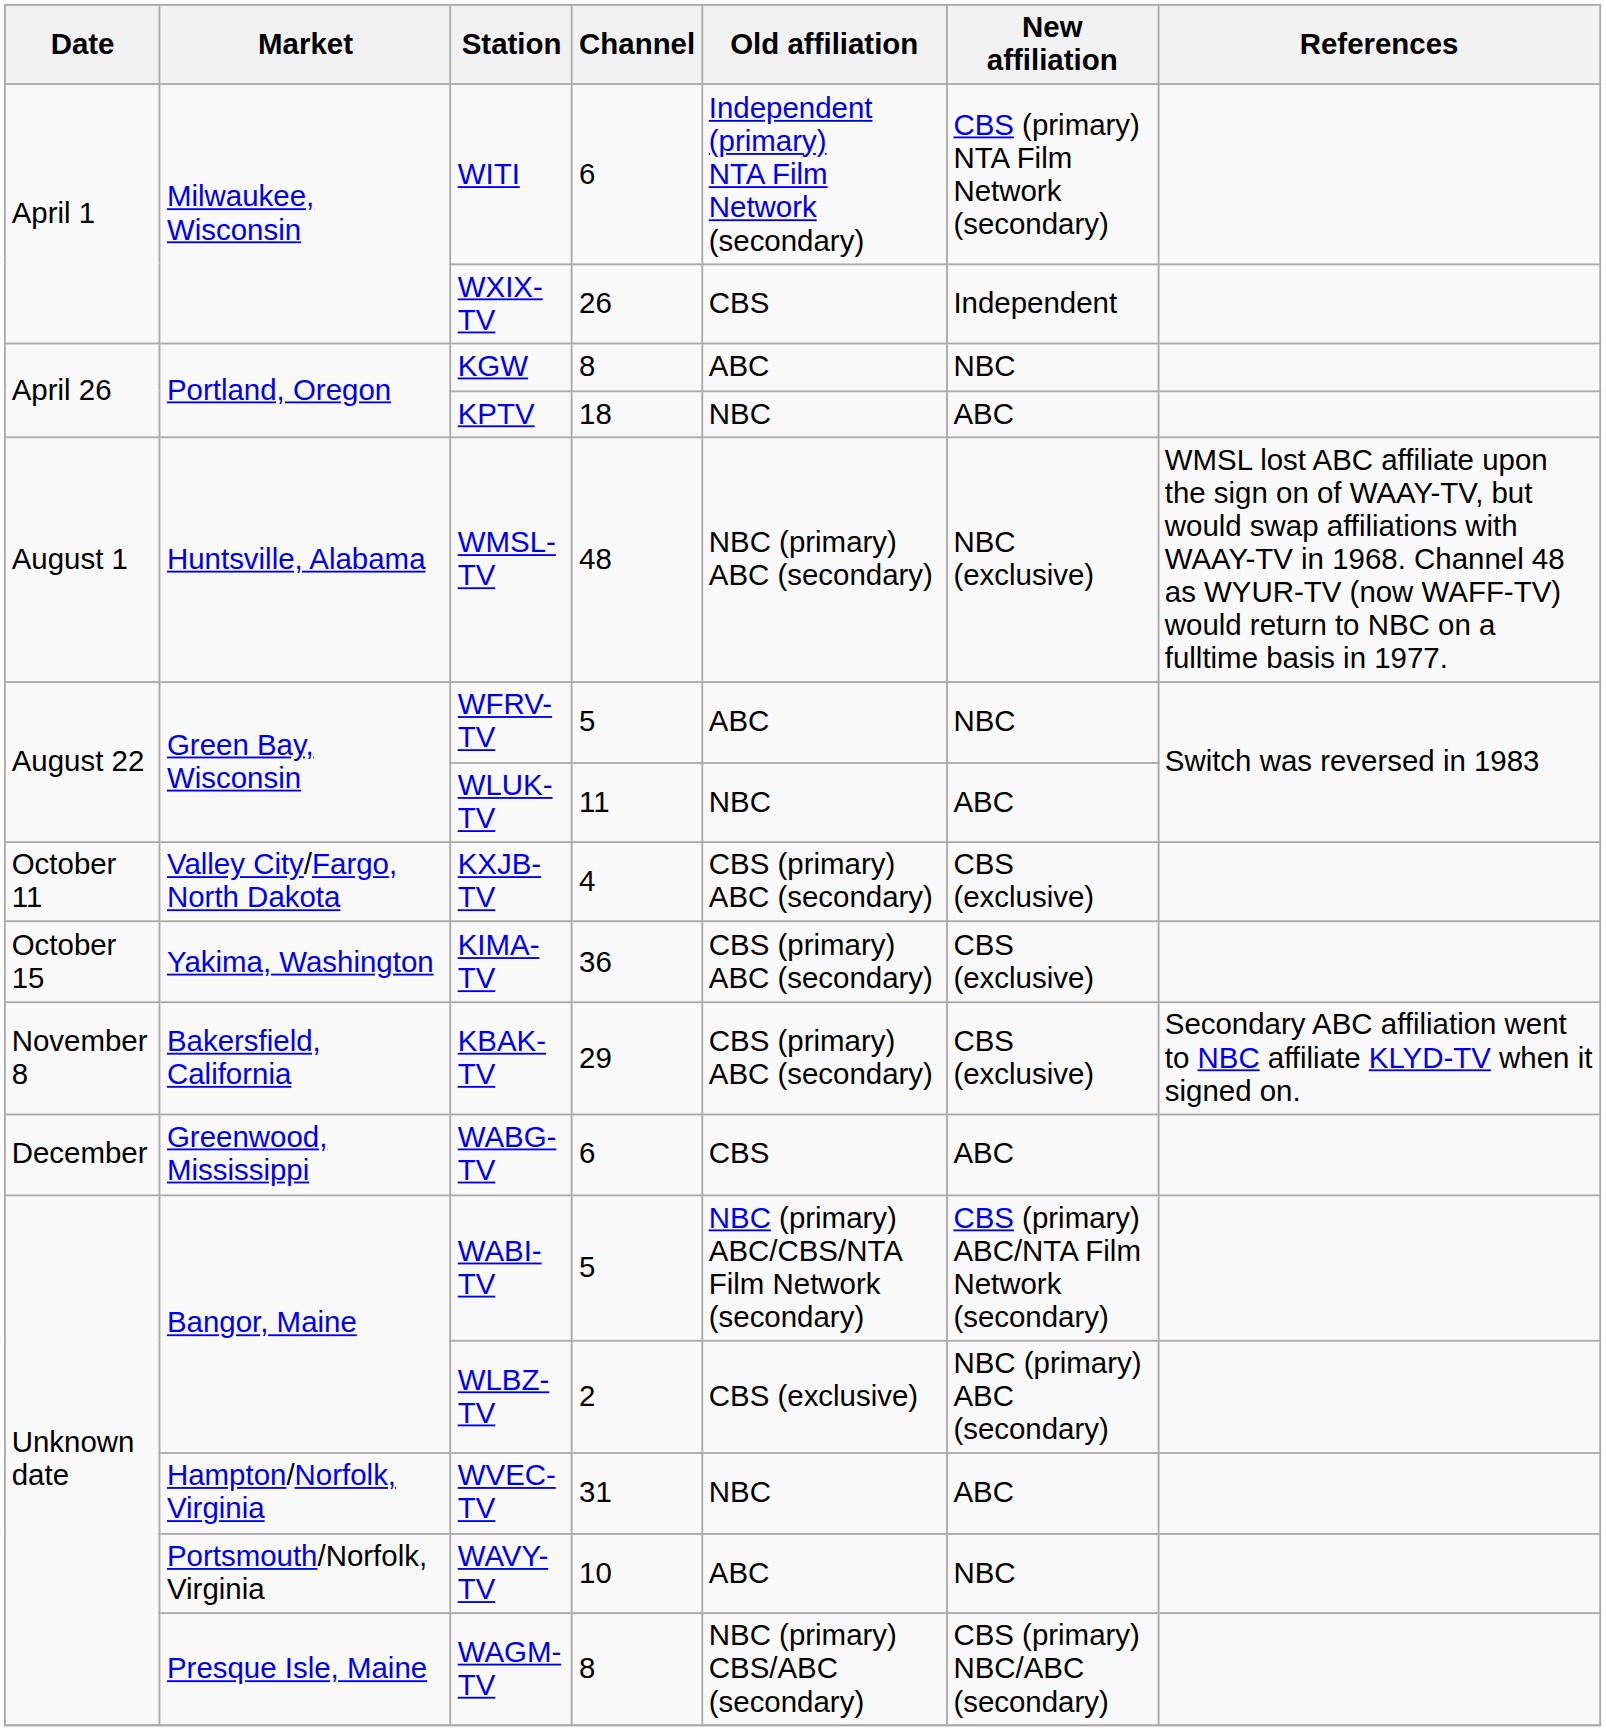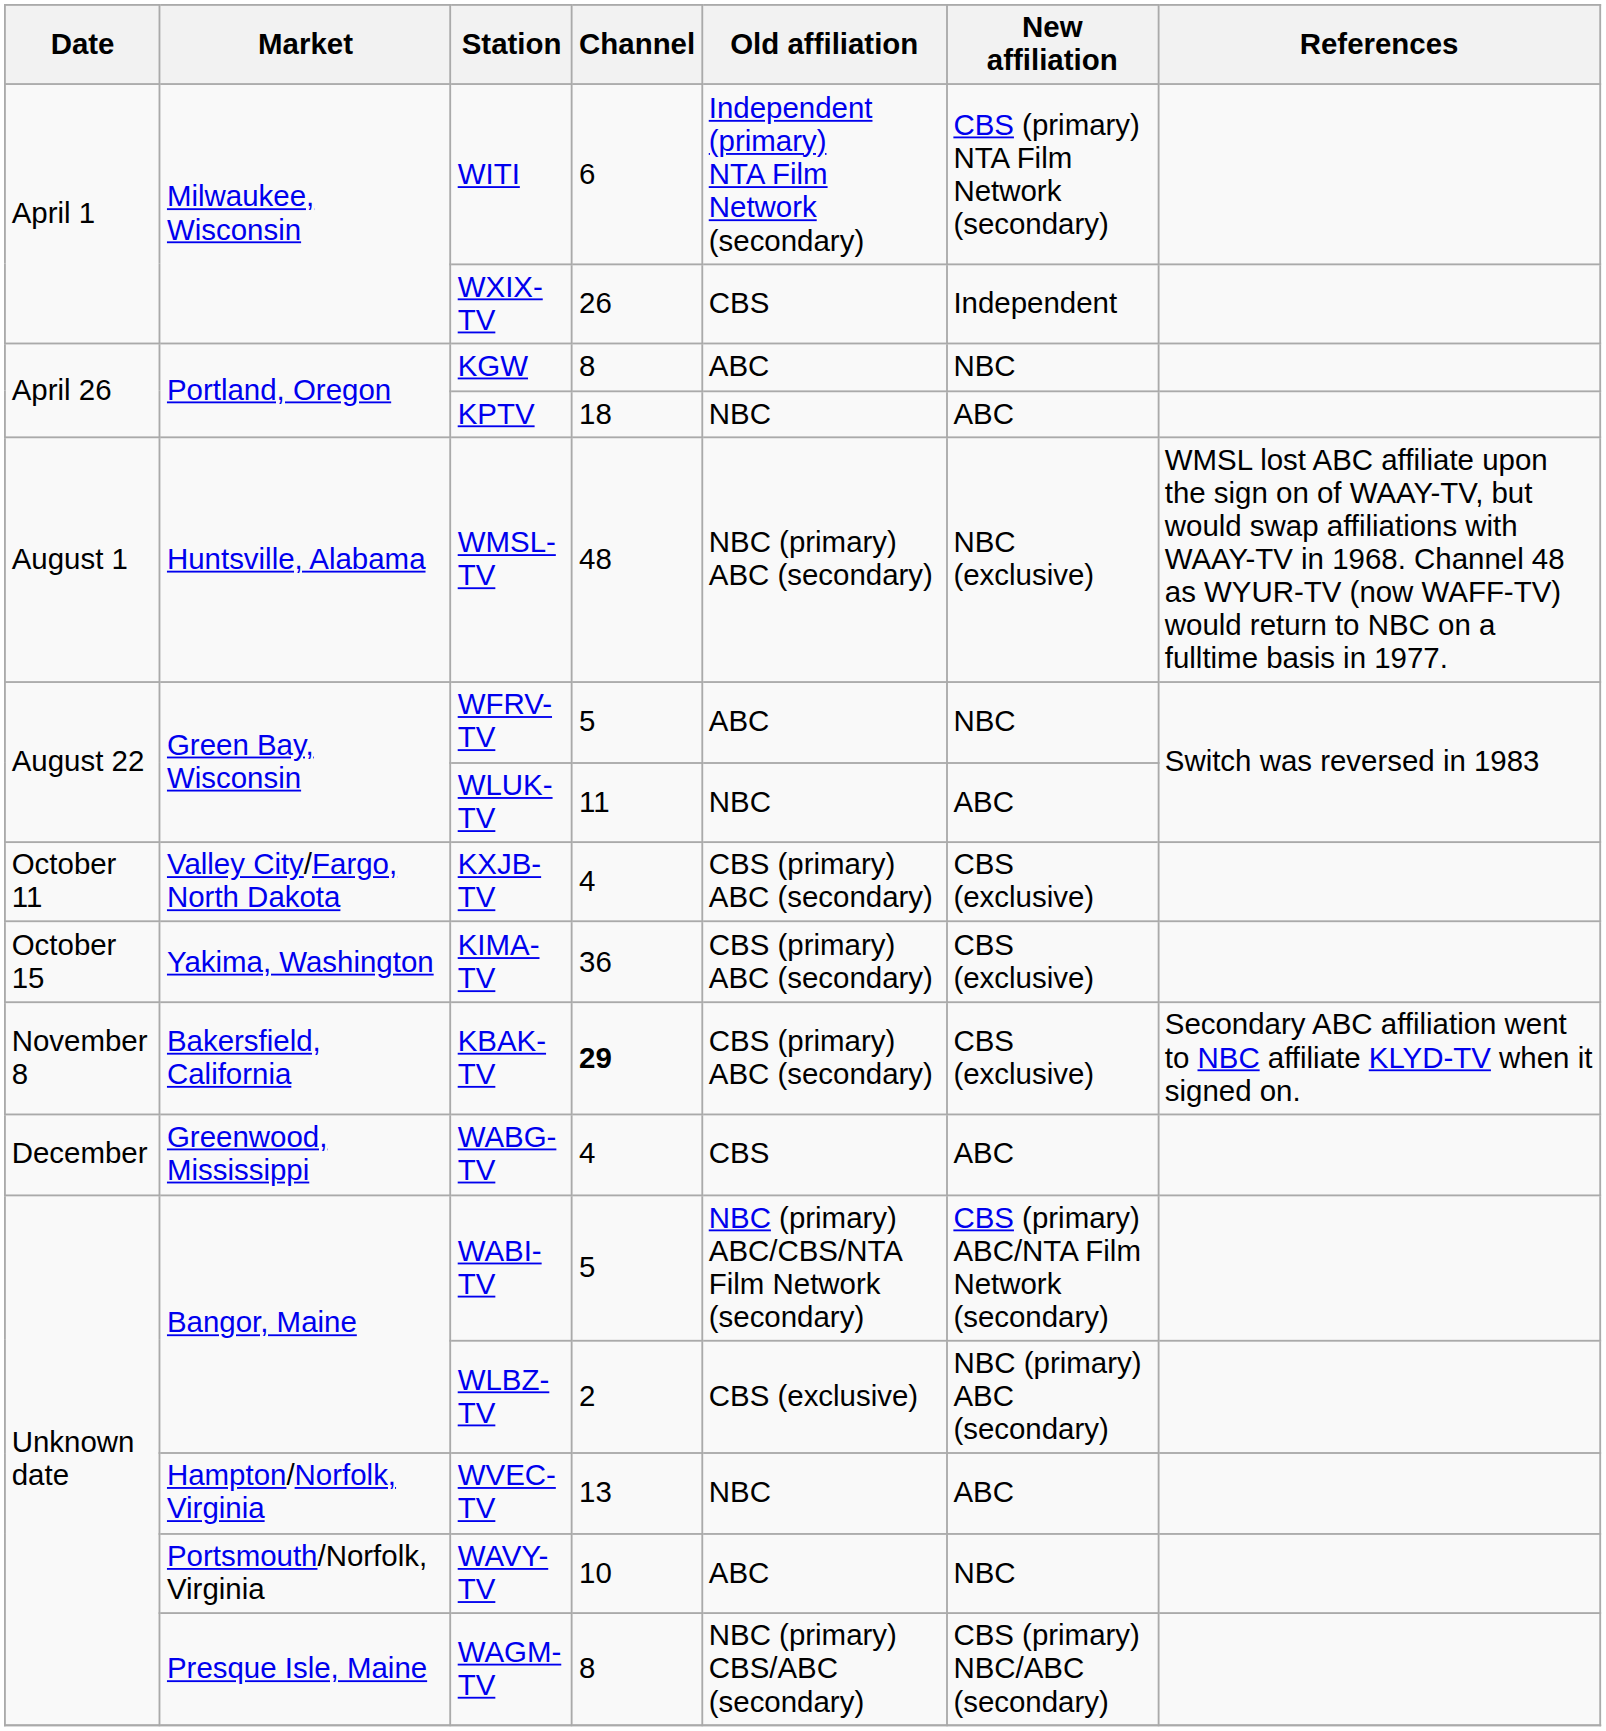 <table class="wikitable unsortable">
 <tr>
 <th>Date</th>
 <th>Market</th>
 <th>Station</th>
 <th>Channel</th>
 <th>Old affiliation</th>
 <th>New affiliation</th>
 <th>References</th>
 </tr>
 <tr>
 <td rowspan=2>April 1</td>
 <td rowspan=2><a href='#'>Milwaukee, Wisconsin</a></td>
 <td><a href='#'>WITI</a></td>
 <td>6</td>
 <td><a href='#'>Independent (primary)</a> <br> <a href='#'>NTA Film Network</a> (secondary)</td>
 <td><a href='#'>CBS</a> (primary) <br> NTA Film Network (secondary)</td>
 <td></td>
 </tr>
 <tr>
 <td><a href='#'>WXIX-TV</a></td>
 <td>26</td>
 <td>CBS</td>
 <td>Independent</td>
 <td></td>
 </tr>
 <tr>
 <td rowspan=2>April 26</td>
 <td rowspan=2><a href='#'>Portland, Oregon</a></td>
 <td><a href='#'>KGW</a></td>
 <td>8</td>
 <td>ABC</td>
 <td>NBC</td>
 <td></td>
 </tr>
 <tr>
 <td><a href='#'>KPTV</a></td>
 <td>18</td>
 <td>NBC</td>
 <td>ABC</td>
 <td></td>
 </tr>
 <tr>
 <td>August 1</td>
 <td><a href='#'>Huntsville, Alabama</a></td>
 <td><a href='#'>WMSL-TV</a></td>
 <td>48</td>
 <td>NBC (primary) <br> ABC (secondary)</td>
 <td>NBC (exclusive)</td>
 <td>WMSL lost ABC affiliate upon the sign on of WAAY-TV, but would swap affiliations with WAAY-TV in 1968. Channel 48 as WYUR-TV (now WAFF-TV) would return to NBC on a fulltime basis in 1977.</td>
 </tr>
 <tr>
 <td rowspan=2>August 22</td>
 <td rowspan=2><a href='#'>Green Bay, Wisconsin</a></td>
 <td><a href='#'>WFRV-TV</a></td>
 <td>5</td>
 <td>ABC</td>
 <td>NBC</td>
 <td rowspan=2>Switch was reversed in 1983</td>
 </tr>
 <tr>
 <td><a href='#'>WLUK-TV</a></td>
 <td>11</td>
 <td>NBC</td>
 <td>ABC</td>
 </tr>
 <tr>
 <td>October 11</td>
 <td><a href='#'>Valley City</a>/<a href='#'>Fargo, North Dakota</a></td>
 <td><a href='#'>KXJB-TV</a></td>
 <td>4</td>
 <td>CBS (primary) <br> ABC (secondary)</td>
 <td>CBS (exclusive)</td>
 <td></td>
 </tr>
 <tr>
 <td>October 15</td>
 <td><a href='#'>Yakima, Washington</a></td>
 <td><a href='#'>KIMA-TV</a></td>
 <td>36</td>
 <td>CBS (primary) <br> ABC (secondary)</td>
 <td>CBS (exclusive)</td>
 <td></td>
 </tr>
 <tr>
 <td>November 8</td>
 <td><a href='#'>Bakersfield, California</a></td>
 <td><a href='#'>KBAK-TV</a></td>
-<td>29</td>
+<td><strong>29</strong></td>
 <td>CBS (primary) <br> ABC (secondary)</td>
 <td>CBS (exclusive)</td>
 <td>Secondary ABC affiliation went to <a href='#'>NBC</a> affiliate <a href='#'>KLYD-TV</a> when it signed on.</td>
 </tr>
 <tr>
 <td>December</td>
 <td><a href='#'>Greenwood, Mississippi</a></td>
 <td><a href='#'>WABG-TV</a></td>
-<td>6</td>
+<td>4</td>
 <td>CBS</td>
 <td>ABC</td>
 <td></td>
 </tr>
 <tr>
 <td rowspan=5>Unknown date</td>
 <td rowspan=2><a href='#'>Bangor, Maine</a></td>
 <td><a href='#'>WABI-TV</a></td>
 <td>5</td>
 <td><a href='#'>NBC</a> (primary) <br> ABC/CBS/NTA Film Network (secondary)</td>
 <td><a href='#'>CBS</a> (primary) <br> ABC/NTA Film Network (secondary)</td>
 <td></td>
 </tr>
 <tr>
 <td><a href='#'>WLBZ-TV</a></td>
 <td>2</td>
 <td>CBS (exclusive)</td>
 <td>NBC (primary) <br> ABC (secondary)</td>
 <td></td>
 </tr>
 <tr>
 <td><a href='#'>Hampton</a>/<a href='#'>Norfolk, Virginia</a></td>
 <td><a href='#'>WVEC-TV</a></td>
-<td>31</td>
+<td>13</td>
 <td>NBC</td>
 <td>ABC</td>
 <td></td>
 </tr>
 <tr>
 <td><a href='#'>Portsmouth</a>/Norfolk, Virginia</td>
 <td><a href='#'>WAVY-TV</a></td>
 <td>10</td>
 <td>ABC</td>
 <td>NBC</td>
 <td></td>
 </tr>
 <tr>
 <td><a href='#'>Presque Isle, Maine</a></td>
 <td><a href='#'>WAGM-TV</a></td>
 <td>8</td>
 <td>NBC (primary) <br> CBS/ABC (secondary)</td>
 <td>CBS (primary) <br> NBC/ABC (secondary)</td>
 <td></td>
 </tr>
 <tr>
 </tr>
 </table>
